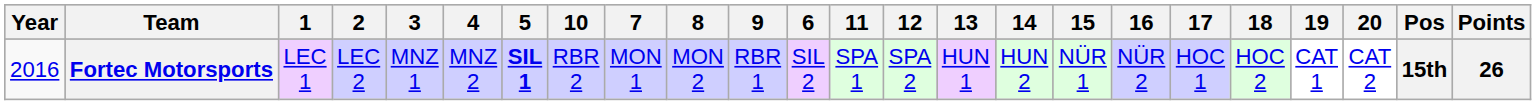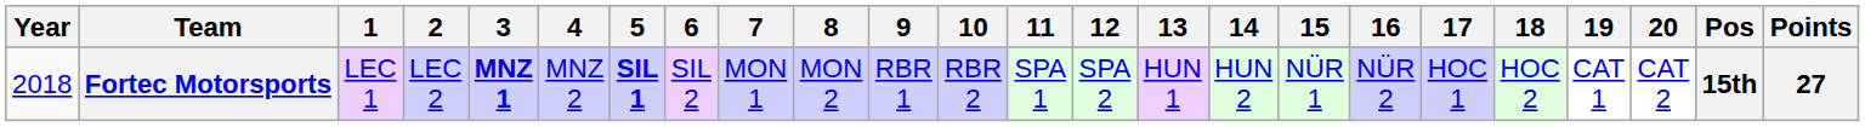 <table class="wikitable" style="text-align:center; font-size:85%">
 <tr>
 <th>Year</th>
 <th>Team</th>
 <th>1</th>
 <th>2</th>
 <th>3</th>
 <th>4</th>
 <th>5</th>
-<th>10</th>
+<th>6</th>
 <th>7</th>
 <th>8</th>
 <th>9</th>
-<th>6</th>
+<th>10</th>
 <th>11</th>
 <th>12</th>
 <th>13</th>
 <th>14</th>
 <th>15</th>
 <th>16</th>
 <th>17</th>
 <th>18</th>
 <th>19</th>
 <th>20</th>
 <th>Pos</th>
 <th>Points</th>
 </tr>
 <tr>
-<td><a href='#'>2016</a></td>
+<td><a href='#'>2018</a></td>
 <th nowrap><a href='#'>Fortec Motorsports</a></th>
 <td style="background:#EFCFFF;"><a href='#'>LEC<br>1</a><br></td>
 <td style="background:#CFCFFF;"><a href='#'>LEC<br>2</a><br></td>
-<td style="background:#CFCFFF;"><a href='#'>MNZ<br>1</a><br></td>
+<td style="background:#CFCFFF;"><strong><a href='#'>MNZ<br>1</a><br></strong></td>
 <td style="background:#CFCFFF;"><a href='#'>MNZ<br>2</a><br></td>
 <td style="background:#CFCFFF;"><strong><a href='#'>SIL<br>1</a><br></strong></td>
-<td style="background:#CFCFFF;"><a href='#'>RBR<br>2</a><br></td>
+<td style="background:#EFCFFF;"><a href='#'>SIL<br>2</a><br></td>
 <td style="background:#CFCFFF;"><a href='#'>MON<br>1</a><br></td>
 <td style="background:#CFCFFF;"><a href='#'>MON<br>2</a><br></td>
 <td style="background:#CFCFFF;"><a href='#'>RBR<br>1</a><br></td>
-<td style="background:#EFCFFF;"><a href='#'>SIL<br>2</a><br></td>
+<td style="background:#CFCFFF;"><a href='#'>RBR<br>2</a><br></td>
 <td style="background:#DFFFDF;"><a href='#'>SPA<br>1</a><br></td>
 <td style="background:#DFFFDF;"><a href='#'>SPA<br>2</a><br></td>
 <td style="background:#EFCFFF;"><a href='#'>HUN<br>1</a><br></td>
 <td style="background:#DFFFDF;"><a href='#'>HUN<br>2</a><br></td>
 <td style="background:#DFFFDF;"><a href='#'>NÜR<br>1</a><br></td>
 <td style="background:#CFCFFF;"><a href='#'>NÜR<br>2</a><br></td>
 <td style="background:#CFCFFF;"><a href='#'>HOC<br>1</a><br></td>
 <td style="background:#DFFFDF;"><a href='#'>HOC<br>2</a><br></td>
 <td style="background:#FFFFFF;"><a href='#'>CAT<br>1</a><br></td>
 <td style="background:#FFFFFF;"><a href='#'>CAT<br>2</a><br></td>
 <th>15th</th>
-<th>26</th>
+<th>27</th>
 </tr>
 </table>
